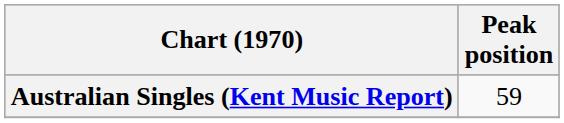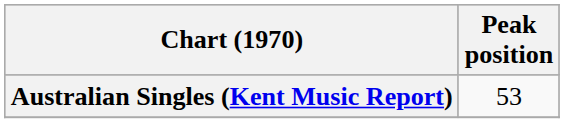 <table class="wikitable sortable plainrowheaders" style="text-align:center">
 <tr>
 <th>Chart (1970)</th>
 <th>Peak<br>position</th>
 </tr>
 <tr>
 <th scope="row">Australian Singles (<a href='#'>Kent Music Report</a>)</th>
-<td align="center">59</td>
+<td align="center">53</td>
 </tr>
 <tr>
 </tr>
 <tr>
 </tr>
 <tr>
 </tr>
 <tr>
 </tr>
 <tr>
 </tr>
 </table>
